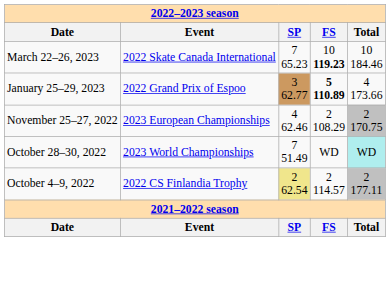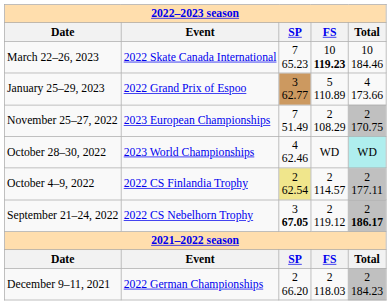 <table class="wikitable">
 <tr>
 <td style="background-color: #ffdead; " colspan=5 align=center><a href='#'><strong>2022–2023 season</strong></a></td>
 </tr>
 <tr>
 <th>Date</th>
 <th>Event</th>
 <th><a href='#'>SP</a></th>
 <th><a href='#'>FS</a></th>
 <th>Total</th>
 </tr>
 <tr>
 <td>March 22–26, 2023</td>
 <td><a href='#'>2022 Skate Canada International</a></td>
 <td align=center>7 <br> 65.23</td>
 <td align=center>10 <br> <strong>119.23</strong></td>
 <td align=center>10 <br> 184.46</td>
 </tr>
 <tr>
 <td>January 25–29, 2023</td>
 <td><a href='#'>2022 Grand Prix of Espoo</a></td>
 <td align=center bgcolor=ccc9966>3 <br> 62.77</td>
-<td align=center><strong>5 <br> 110.89</strong></td>
+<td align=center>5 <br> 110.89</td>
 <td align=center>4 <br> 173.66</td>
 </tr>
 <tr>
 <td>November 25–27, 2022</td>
 <td><a href='#'>2023 European Championships</a></td>
-<td align=center>4 <br> 62.46</td>
+<td align=center>7 <br> 51.49</td>
 <td align=center>2 <br> 108.29</td>
 <td align=center bgcolor=silver>2 <br> 170.75</td>
 </tr>
 <tr>
 <td>October 28–30, 2022</td>
 <td><a href='#'>2023 World Championships</a></td>
-<td align=center>7 <br> 51.49</td>
+<td align=center>4 <br> 62.46</td>
 <td align=center>WD</td>
 <td align=center style="background: paleturquoise;">WD</td>
 </tr>
 <tr>
 <td>October 4–9, 2022</td>
 <td><a href='#'>2022 CS Finlandia Trophy</a></td>
 <td align=center style="background: khaki;">2 <br> 62.54</td>
 <td align=center>2 <br> 114.57</td>
 <td align=center bgcolor=silver>2 <br> 177.11</td>
 </tr>
 <tr>
+<td>September 21–24, 2022</td>
+<td><a href='#'>2022 CS Nebelhorn Trophy</a></td>
+<td align=center>3 <br> <strong>67.05</strong></td>
+<td align=center>2 <br> 119.12</td>
+<td align=center bgcolor=silver>2 <br> <strong>186.17</strong></td>
+</tr>
+<tr>
 <td style="background-color: #ffdead; " colspan=5 align=center><a href='#'><strong>2021–2022 season</strong></a></td>
 </tr>
 <tr>
 <th>Date</th>
 <th>Event</th>
 <th><a href='#'>SP</a></th>
 <th><a href='#'>FS</a></th>
 <th>Total</th>
 </tr>
+<tr>
+<td>December 9–11, 2021</td>
+<td><a href='#'>2022 German Championships</a></td>
+<td align=center>2 <br> 66.20</td>
+<td align=center>2 <br> 118.03</td>
+<td align=center bgcolor=silver>2 <br> 184.23</td>
+</tr>
 </table>
